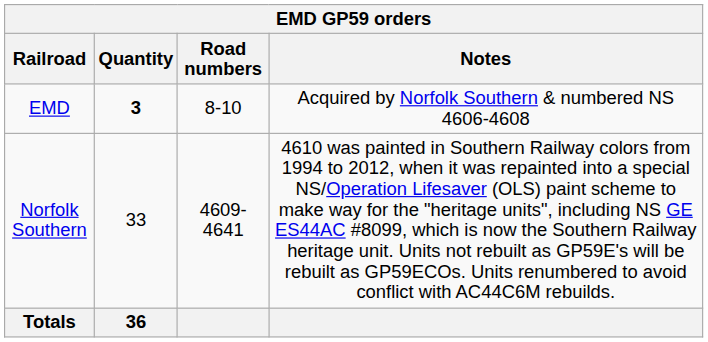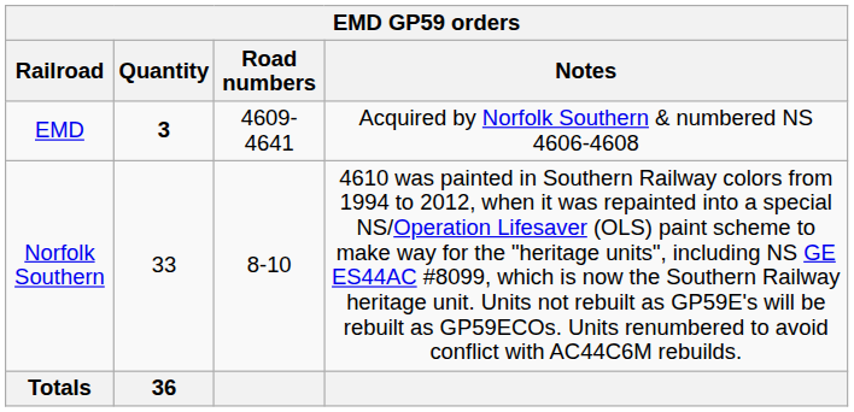 <table class="wikitable">
 <tr>
 <th colspan=4>EMD GP59 orders</th>
 </tr>
 <tr>
 <th>Railroad</th>
 <th>Quantity</th>
 <th>Road numbers</th>
 <th>Notes</th>
 </tr>
 <tr style="text-align:center;">
 <td><a href='#'>EMD</a></td>
 <td><strong>3</strong></td>
-<td>8-10</td>
+<td>4609-4641</td>
 <td>Acquired by <a href='#'>Norfolk Southern</a> & numbered NS 4606-4608</td>
 </tr>
 <tr style="text-align:center;">
 <td><a href='#'>Norfolk Southern</a></td>
 <td>33</td>
-<td>4609-4641</td>
+<td>8-10</td>
 <td>4610 was painted in Southern Railway colors from 1994 to 2012, when it was repainted into a special NS/<a href='#'>Operation Lifesaver</a> (OLS) paint scheme to make way for the "heritage units", including NS <a href='#'>GE ES44AC</a> #8099, which is now the Southern Railway heritage unit. Units not rebuilt as GP59E's will be rebuilt as GP59ECOs. Units renumbered to avoid conflict with AC44C6M rebuilds.</td>
 </tr>
 <tr>
 <th>Totals</th>
 <th>36</th>
 <th></th>
 <th></th>
 </tr>
 </table>
